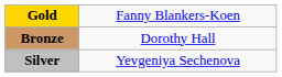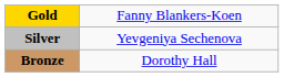 <table class="wikitable" style="text-align:center; " width="35%">
 <tr>
 <td bgcolor="gold"><strong>Gold</strong></td>
 <td><a href='#'>Fanny Blankers-Koen</a><br>  <small><em></em></small></td>
 </tr>
 <tr>
+<td bgcolor="silver"><strong>Silver</strong></td>
+<td><a href='#'>Yevgeniya Sechenova</a><br>  <small><em></em></small></td>
+</tr>
+<tr>
 <td bgcolor="CC9966"><strong>Bronze</strong></td>
 <td><a href='#'>Dorothy Hall</a><br>  <small><em></em></small></td>
 </tr>
-<tr>
-<td bgcolor="silver"><strong>Silver</strong></td>
-<td><a href='#'>Yevgeniya Sechenova</a><br>  <small><em></em></small></td>
-</tr>
 </table>
